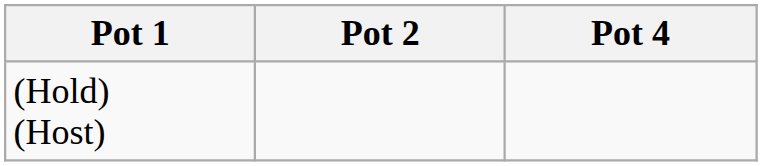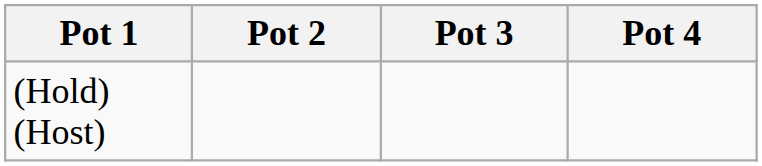 <table class="wikitable">
 <tr>
 <th style="width: 15%;">Pot 1</th>
 <th style="width: 15%;">Pot 2</th>
+<th style="width: 15%;">Pot 3</th>
 <th style="width: 15%;">Pot 4</th>
 </tr>
 <tr>
 <td style="vertical-align: top;"> (Hold)<br> (Host)</td>
 <td style="vertical-align: top;"><br></td>
 <td style="vertical-align: top;"><br></td>
+<td style="vertical-align: top;"><br></td>
 </tr>
 </table>
